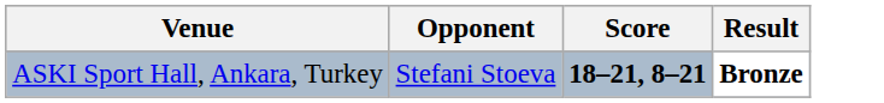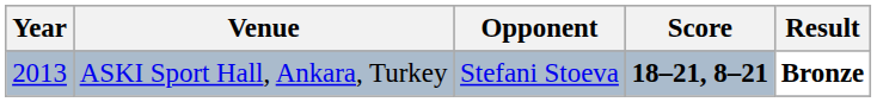 <table class="sortable wikitable" style="font-size: 90%;">
 <tr>
+<th>Year</th>
 <th>Venue</th>
 <th>Opponent</th>
 <th>Score</th>
 <th>Result</th>
 </tr>
 <tr style="background:#AABBCC">
+<td align="center"><a href='#'>2013</a></td>
 <td align="left"><a href='#'>ASKI Sport Hall</a>, <a href='#'>Ankara</a>, Turkey</td>
 <td align="left"> <a href='#'>Stefani Stoeva</a></td>
 <td align="left"><strong>18–21, 8–21</strong></td>
 <td style="text-align:left; background:white"> <strong>Bronze</strong></td>
 </tr>
 </table>
